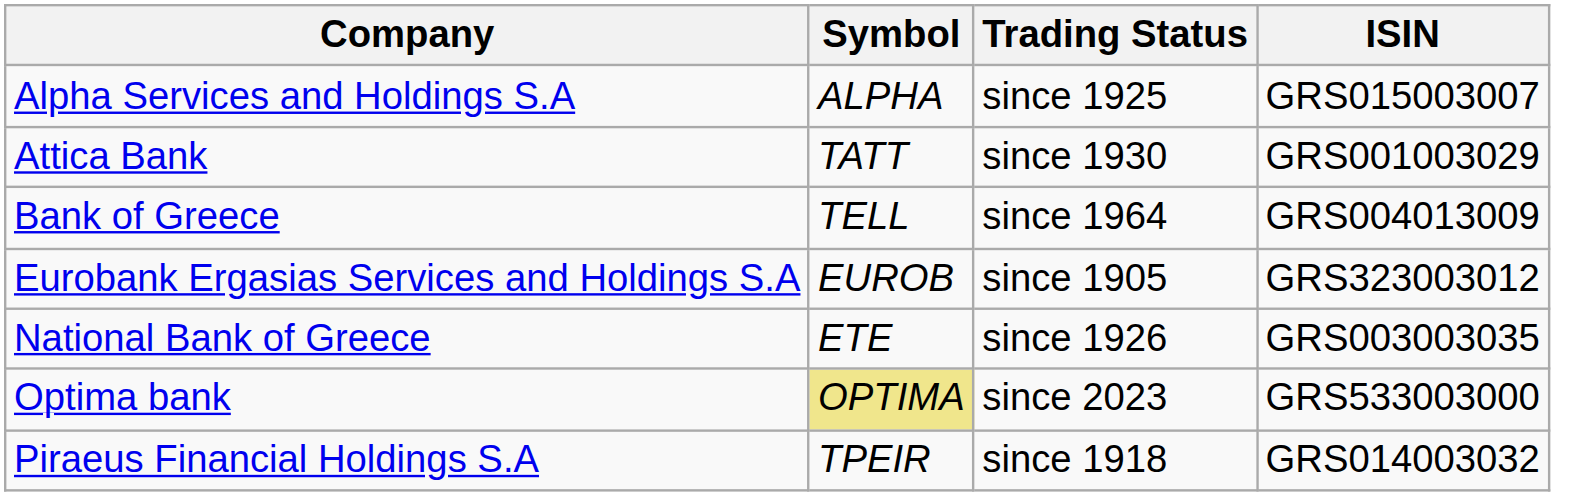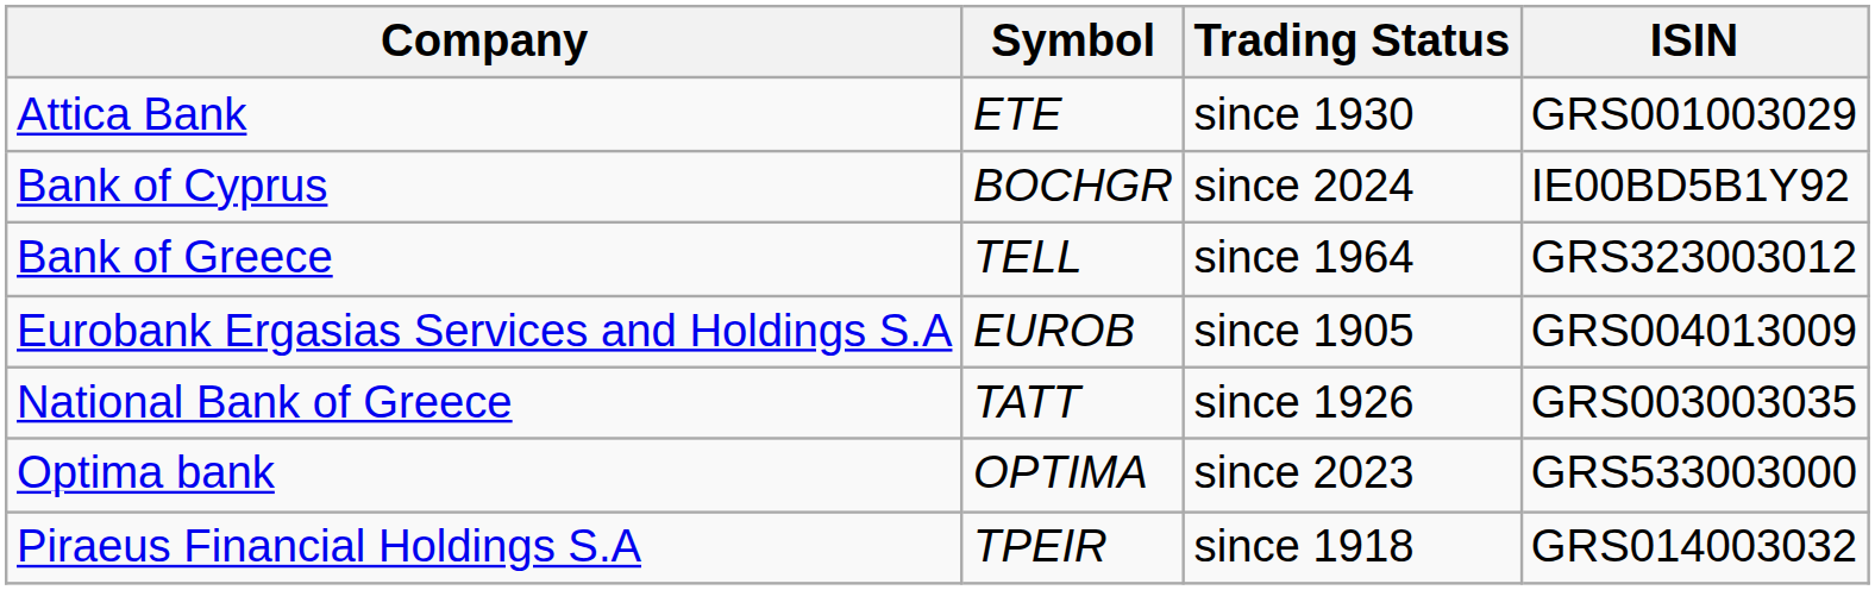 <table class="wikitable">
 <tr>
 <th>Company</th>
 <th>Symbol</th>
 <th>Trading Status</th>
 <th>ISIN</th>
 </tr>
 <tr>
-<td><a href='#'>Alpha Services and Holdings S.A</a></td>
-<td><em>ALPHA</em></td>
-<td>since 1925</td>
-<td>GRS015003007</td>
+<td><a href='#'>Attica Bank</a></td>
+<td><em>ETE</em></td>
+<td>since 1930</td>
+<td>GRS001003029</td>
 </tr>
 <tr>
-<td><a href='#'>Attica Bank</a></td>
-<td><em>TATT</em></td>
-<td>since 1930</td>
-<td>GRS001003029</td>
+<td><a href='#'>Bank of Cyprus</a></td>
+<td><em>BOCHGR</em></td>
+<td>since 2024</td>
+<td>IE00BD5B1Y92</td>
 </tr>
 <tr>
 <td><a href='#'>Bank of Greece</a></td>
 <td><em>TELL</em></td>
 <td>since 1964</td>
-<td>GRS004013009</td>
+<td>GRS323003012</td>
 </tr>
 <tr>
 <td><a href='#'>Eurobank Ergasias Services and Holdings S.A</a></td>
 <td><em>EUROB</em></td>
 <td>since 1905</td>
-<td>GRS323003012</td>
+<td>GRS004013009</td>
 </tr>
 <tr>
 <td><a href='#'>National Bank of Greece</a></td>
-<td><em>ETE</em></td>
+<td><em>TATT</em></td>
 <td>since 1926</td>
 <td>GRS003003035</td>
 </tr>
 <tr>
 <td><a href='#'>Optima bank</a></td>
-<td style="background: khaki;"><em>OPTIMA</em></td>
+<td><em>OPTIMA</em></td>
 <td>since 2023</td>
 <td>GRS533003000</td>
 </tr>
 <tr>
 <td><a href='#'>Piraeus Financial Holdings S.A</a></td>
 <td><em>TPEIR</em></td>
 <td>since 1918</td>
 <td>GRS014003032</td>
 </tr>
 </table>
